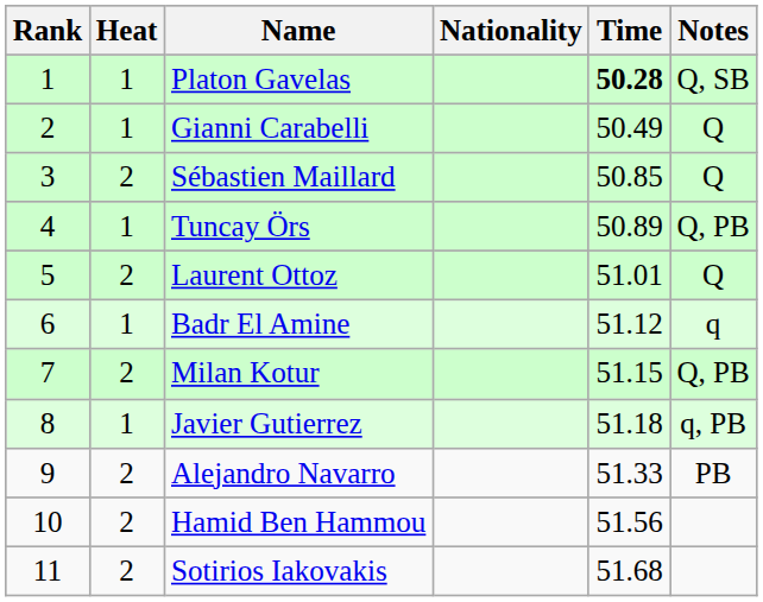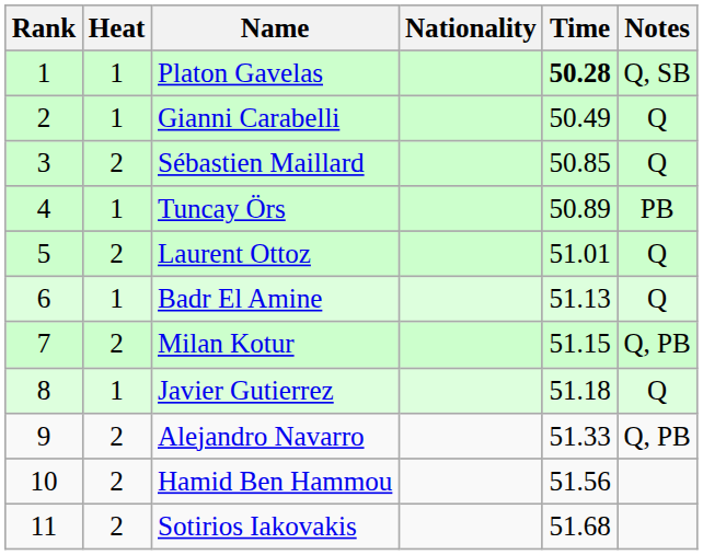 <table class="wikitable sortable" style="text-align:center; font-size:95%">
 <tr>
 <th>Rank</th>
 <th>Heat</th>
 <th>Name</th>
 <th>Nationality</th>
 <th>Time</th>
 <th>Notes</th>
 </tr>
 <tr bgcolor=ccffcc>
 <td>1</td>
 <td>1</td>
 <td align=left><a href='#'>Platon Gavelas</a></td>
 <td align=left></td>
 <td><strong>50.28</strong></td>
 <td>Q, SB</td>
 </tr>
 <tr bgcolor=ccffcc>
 <td>2</td>
 <td>1</td>
 <td align=left><a href='#'>Gianni Carabelli</a></td>
 <td align=left></td>
 <td>50.49</td>
 <td>Q</td>
 </tr>
 <tr bgcolor=ccffcc>
 <td>3</td>
 <td>2</td>
 <td align=left><a href='#'>Sébastien Maillard</a></td>
 <td align=left></td>
 <td>50.85</td>
 <td>Q</td>
 </tr>
 <tr bgcolor=ccffcc>
 <td>4</td>
 <td>1</td>
 <td align=left><a href='#'>Tuncay Örs</a></td>
 <td align=left></td>
 <td>50.89</td>
-<td>Q, PB</td>
+<td>PB</td>
 </tr>
 <tr bgcolor=ccffcc>
 <td>5</td>
 <td>2</td>
 <td align=left><a href='#'>Laurent Ottoz</a></td>
 <td align=left></td>
 <td>51.01</td>
 <td>Q</td>
 </tr>
 <tr bgcolor=ddffdd>
 <td>6</td>
 <td>1</td>
 <td align=left><a href='#'>Badr El Amine</a></td>
 <td align=left></td>
-<td>51.12</td>
-<td>q</td>
+<td>51.13</td>
+<td>Q</td>
 </tr>
 <tr bgcolor=ccffcc>
 <td>7</td>
 <td>2</td>
 <td align=left><a href='#'>Milan Kotur</a></td>
 <td align=left></td>
 <td>51.15</td>
 <td>Q, PB</td>
 </tr>
 <tr bgcolor=ddffdd>
 <td>8</td>
 <td>1</td>
 <td align=left><a href='#'>Javier Gutierrez</a></td>
 <td align=left></td>
 <td>51.18</td>
-<td>q, PB</td>
+<td>Q</td>
 </tr>
 <tr>
 <td>9</td>
 <td>2</td>
 <td align=left><a href='#'>Alejandro Navarro</a></td>
 <td align=left></td>
 <td>51.33</td>
-<td>PB</td>
+<td>Q, PB</td>
 </tr>
 <tr>
 <td>10</td>
 <td>2</td>
 <td align=left><a href='#'>Hamid Ben Hammou</a></td>
 <td align=left></td>
 <td>51.56</td>
 <td></td>
 </tr>
 <tr>
 <td>11</td>
 <td>2</td>
 <td align=left><a href='#'>Sotirios Iakovakis</a></td>
 <td align=left></td>
 <td>51.68</td>
 <td></td>
 </tr>
 </table>
